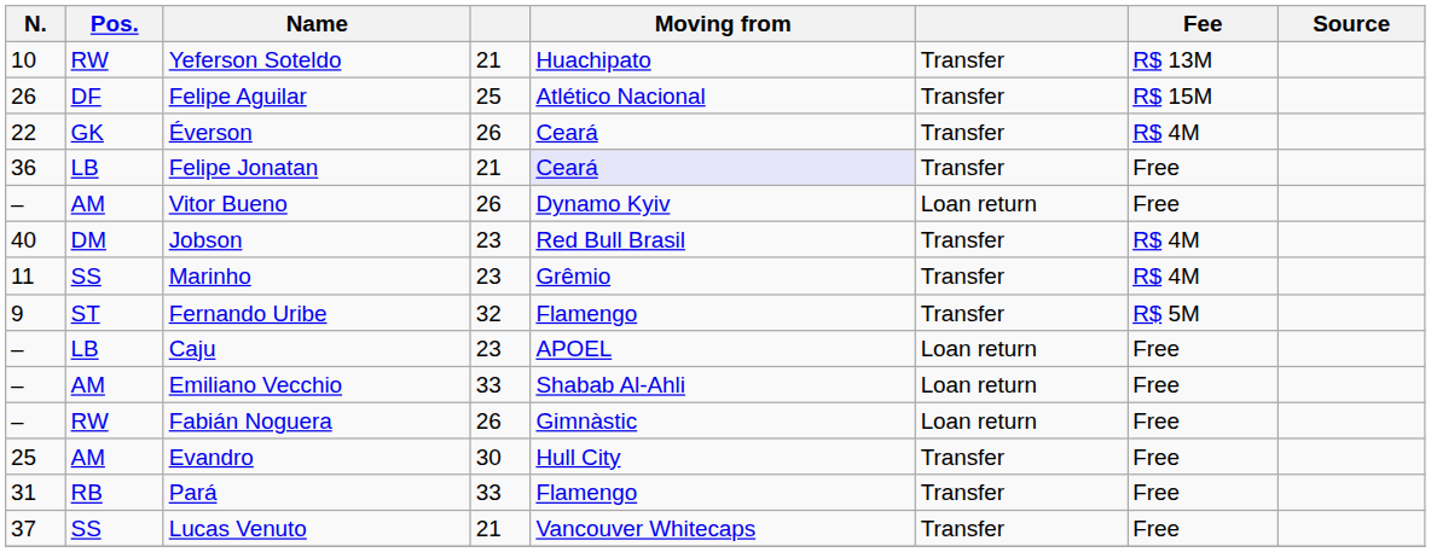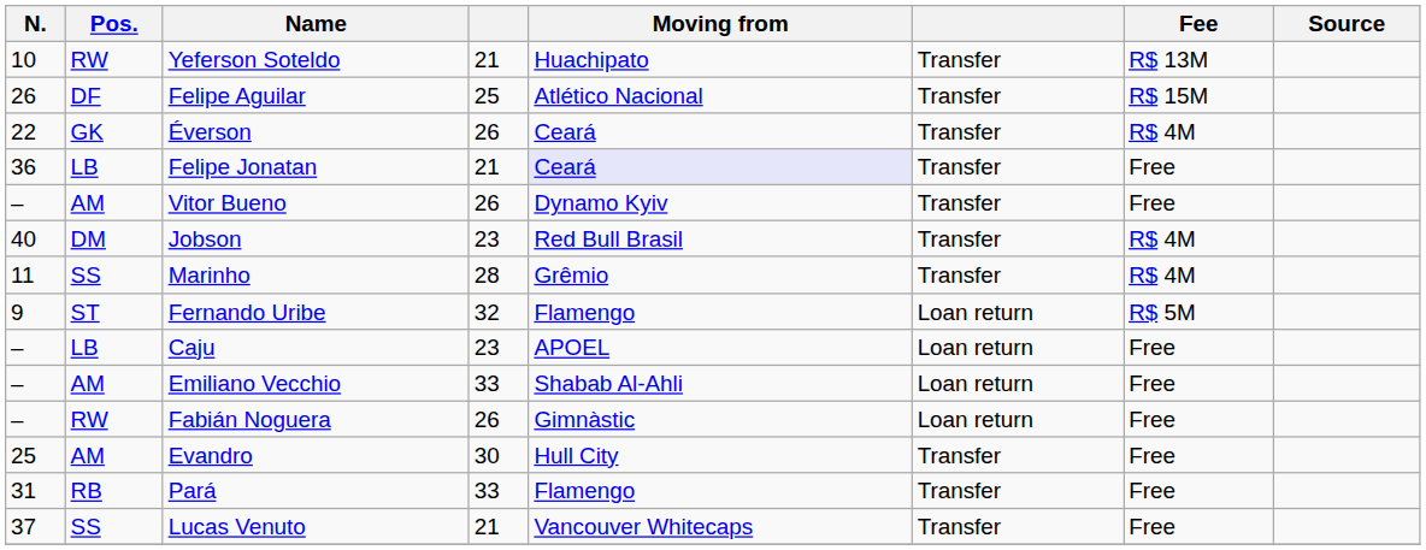 <table class="wikitable sortable" style="width:75%; text-align:center; font-size:95%; text-align:left">
 <tr>
 <th>N.</th>
 <th><a href='#'>Pos.</a></th>
 <th>Name</th>
 <th></th>
 <th>Moving from</th>
 <th></th>
 <th>Fee</th>
 <th>Source</th>
 </tr>
 <tr>
 <td>10</td>
 <td><a href='#'>RW</a></td>
 <td style="text-align:left;"> <a href='#'>Yeferson Soteldo</a></td>
 <td>21</td>
 <td style="text-align:left;"><a href='#'>Huachipato</a> </td>
 <td>Transfer</td>
 <td><a href='#'>R$</a> 13M</td>
 <td></td>
 </tr>
 <tr>
 <td>26</td>
 <td><a href='#'>DF</a></td>
 <td style="text-align:left;"> <a href='#'>Felipe Aguilar</a></td>
 <td>25</td>
 <td style="text-align:left;"><a href='#'>Atlético Nacional</a> </td>
 <td>Transfer</td>
 <td><a href='#'>R$</a> 15M</td>
 <td></td>
 </tr>
 <tr>
 <td>22</td>
 <td><a href='#'>GK</a></td>
 <td style="text-align:left;"> <a href='#'>Éverson</a></td>
 <td>26</td>
 <td style="text-align:left;"><a href='#'>Ceará</a></td>
 <td>Transfer</td>
 <td><a href='#'>R$</a> 4M</td>
 <td></td>
 </tr>
 <tr>
 <td>36</td>
 <td><a href='#'>LB</a></td>
 <td style="text-align:left;"> <a href='#'>Felipe Jonatan</a></td>
 <td>21</td>
 <td style="background: lavender; text-align:left;"><a href='#'>Ceará</a></td>
 <td>Transfer</td>
 <td>Free</td>
 <td></td>
 </tr>
 <tr>
 <td>–</td>
 <td><a href='#'>AM</a></td>
 <td style="text-align:left;"> <a href='#'>Vitor Bueno</a></td>
 <td>26</td>
 <td style="text-align:left;"><a href='#'>Dynamo Kyiv</a> </td>
-<td>Loan return</td>
+<td>Transfer</td>
 <td>Free</td>
 <td></td>
 </tr>
 <tr>
 <td>40</td>
 <td><a href='#'>DM</a></td>
 <td style="text-align:left;"> <a href='#'>Jobson</a></td>
 <td>23</td>
 <td style="text-align:left;"><a href='#'>Red Bull Brasil</a></td>
 <td>Transfer</td>
 <td><a href='#'>R$</a> 4M</td>
 <td></td>
 </tr>
 <tr>
 <td>11</td>
 <td><a href='#'>SS</a></td>
 <td style="text-align:left;"> <a href='#'>Marinho</a></td>
-<td>23</td>
+<td>28</td>
 <td style="text-align:left;"><a href='#'>Grêmio</a></td>
 <td>Transfer</td>
 <td><a href='#'>R$</a> 4M</td>
 <td></td>
 </tr>
 <tr>
 <td>9</td>
 <td><a href='#'>ST</a></td>
 <td style="text-align:left;"> <a href='#'>Fernando Uribe</a></td>
 <td>32</td>
 <td style="text-align:left;"><a href='#'>Flamengo</a></td>
-<td>Transfer</td>
+<td>Loan return</td>
 <td><a href='#'>R$</a> 5M</td>
 <td></td>
 </tr>
 <tr>
 <td>–</td>
 <td><a href='#'>LB</a></td>
 <td style="text-align:left;"> <a href='#'>Caju</a></td>
 <td>23</td>
 <td style="text-align:left;"><a href='#'>APOEL</a> </td>
 <td>Loan return</td>
 <td>Free</td>
 <td></td>
 </tr>
 <tr>
 <td>–</td>
 <td><a href='#'>AM</a></td>
 <td style="text-align:left;"> <a href='#'>Emiliano Vecchio</a></td>
 <td>33</td>
 <td style="text-align:left;"><a href='#'>Shabab Al-Ahli</a> </td>
 <td>Loan return</td>
 <td>Free</td>
 <td></td>
 </tr>
 <tr>
 <td>–</td>
 <td><a href='#'>RW</a></td>
 <td style="text-align:left;"> <a href='#'>Fabián Noguera</a></td>
 <td>26</td>
 <td style="text-align:left;"><a href='#'>Gimnàstic</a> </td>
 <td>Loan return</td>
 <td>Free</td>
 <td></td>
 </tr>
 <tr>
 <td>25</td>
 <td><a href='#'>AM</a></td>
 <td style="text-align:left;"> <a href='#'>Evandro</a></td>
 <td>30</td>
 <td style="text-align:left;"><a href='#'>Hull City</a> </td>
 <td>Transfer</td>
 <td>Free</td>
 <td></td>
 </tr>
 <tr>
 <td>31</td>
 <td><a href='#'>RB</a></td>
 <td style="text-align:left;"> <a href='#'>Pará</a></td>
 <td>33</td>
 <td style="text-align:left;"><a href='#'>Flamengo</a></td>
 <td>Transfer</td>
 <td>Free</td>
 <td></td>
 </tr>
 <tr>
 <td>37</td>
 <td><a href='#'>SS</a></td>
 <td style="text-align:left;"> <a href='#'>Lucas Venuto</a></td>
 <td>21</td>
 <td style="text-align:left;"><a href='#'>Vancouver Whitecaps</a> </td>
 <td>Transfer</td>
 <td>Free</td>
 <td></td>
 </tr>
 <tr>
 </tr>
 </table>
